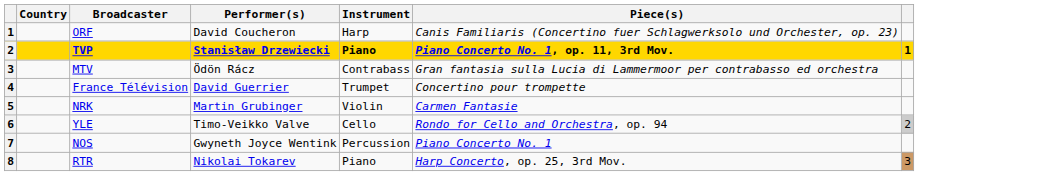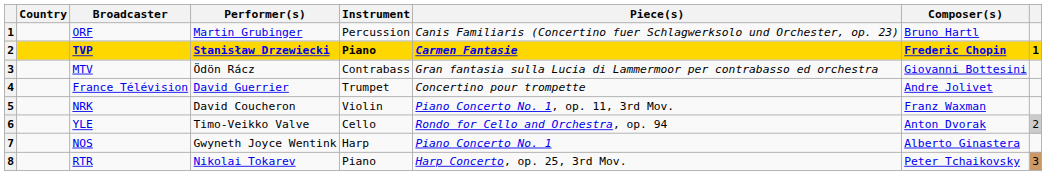 <table class="wikitable sortable plainrowheaders">
 <tr>
 <th scope="col"></th>
 <th scope="col">Country</th>
 <th scope="col">Broadcaster</th>
 <th scope="col">Performer(s)</th>
 <th scope="col">Instrument</th>
 <th scope="col">Piece(s)</th>
+<th scope="col">Composer(s)</th>
 <th scope="col"></th>
 </tr>
 <tr>
 <th scope="row" style="text-align:center;">1</th>
 <td></td>
 <td><a href='#'>ORF</a></td>
-<td>David Coucheron</td>
-<td>Harp</td>
+<td><a href='#'>Martin Grubinger</a></td>
+<td>Percussion</td>
 <td><em>Canis Familiaris (Concertino fuer Schlagwerksolo und Orchester, op. 23)</em></td>
+<td><a href='#'>Bruno Hartl</a></td>
 <td></td>
 </tr>
 <tr style="font-weight:bold; background:gold;">
 <th scope="row" style="text-align:center;">2</th>
 <td></td>
 <td><a href='#'>TVP</a></td>
 <td><a href='#'>Stanisław Drzewiecki</a></td>
 <td>Piano</td>
-<td><em><a href='#'>Piano Concerto No. 1</a></em>, op. 11, 3rd Mov.</td>
+<td><em><a href='#'>Carmen Fantasie</a></em></td>
+<td><a href='#'>Frederic Chopin</a></td>
 <td style="text-align:center;">1</td>
 </tr>
 <tr>
 <th scope="row" style="text-align:center;">3</th>
 <td></td>
 <td><a href='#'>MTV</a></td>
 <td>Ödön Rácz</td>
 <td>Contrabass</td>
 <td><em>Gran fantasia sulla Lucia di Lammermoor per contrabasso ed orchestra</em></td>
+<td><a href='#'>Giovanni Bottesini</a></td>
 <td></td>
 </tr>
 <tr>
 <th scope="row" style="text-align:center;">4</th>
 <td></td>
 <td><a href='#'>France Télévision</a></td>
 <td><a href='#'>David Guerrier</a></td>
 <td>Trumpet</td>
 <td><em>Concertino pour trompette</em></td>
+<td><a href='#'>Andre Jolivet</a></td>
 <td></td>
 </tr>
 <tr>
 <th scope="row" style="text-align:center;">5</th>
 <td></td>
 <td><a href='#'>NRK</a></td>
-<td><a href='#'>Martin Grubinger</a></td>
+<td>David Coucheron</td>
 <td>Violin</td>
-<td><em><a href='#'>Carmen Fantasie</a></em></td>
+<td><em><a href='#'>Piano Concerto No. 1</a></em>, op. 11, 3rd Mov.</td>
+<td><a href='#'>Franz Waxman</a></td>
 <td></td>
 </tr>
 <tr>
 <th scope="row" style="text-align:center;">6</th>
 <td></td>
 <td><a href='#'>YLE</a></td>
 <td>Timo-Veikko Valve</td>
 <td>Cello</td>
 <td><em><a href='#'>Rondo for Cello and Orchestra</a></em>, op. 94</td>
+<td><a href='#'>Anton Dvorak</a></td>
 <td style="text-align:center; background-color:#CCC;">2</td>
 </tr>
 <tr>
 <th scope="row" style="text-align:center;">7</th>
 <td></td>
 <td><a href='#'>NOS</a></td>
 <td>Gwyneth Joyce Wentink</td>
-<td>Percussion</td>
+<td>Harp</td>
 <td><em><a href='#'>Piano Concerto No. 1</a></em></td>
+<td><a href='#'>Alberto Ginastera</a></td>
 <td></td>
 </tr>
 <tr>
 <th scope="row" style="text-align:center;">8</th>
 <td></td>
 <td><a href='#'>RTR</a></td>
 <td><a href='#'>Nikolai Tokarev</a></td>
 <td>Piano</td>
 <td><em><a href='#'>Harp Concerto</a></em>, op. 25, 3rd Mov.</td>
+<td><a href='#'>Peter Tchaikovsky</a></td>
 <td style="text-align:center; background-color:#C96;">3</td>
 </tr>
 </table>
